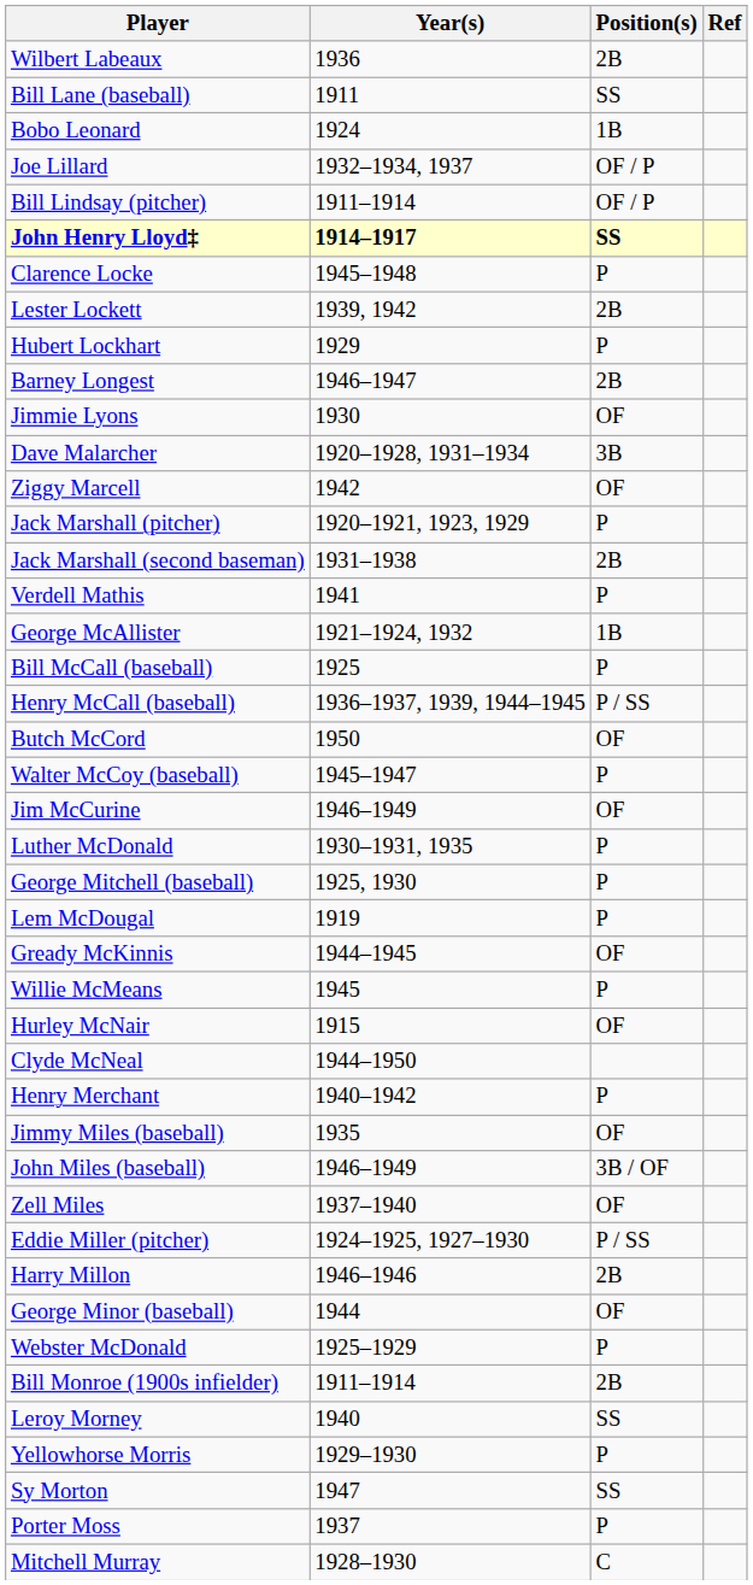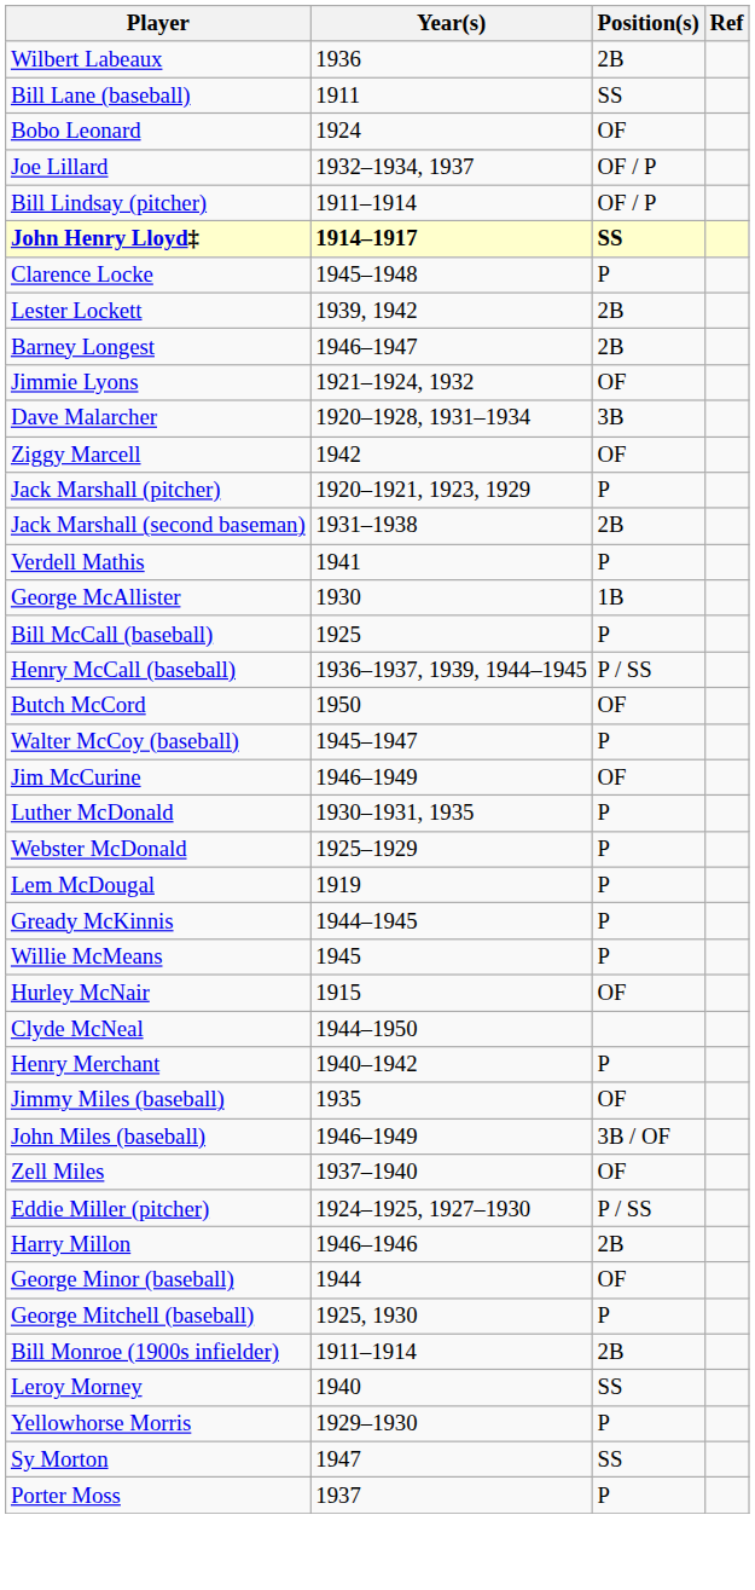 <table class="wikitable">
 <tr>
 <th>Player</th>
 <th>Year(s)</th>
 <th>Position(s)</th>
 <th>Ref</th>
 </tr>
 <tr>
 <td><a href='#'>Wilbert Labeaux</a></td>
 <td>1936</td>
 <td>2B</td>
 <td></td>
 </tr>
 <tr>
 <td><a href='#'>Bill Lane (baseball)</a></td>
 <td>1911</td>
 <td>SS</td>
 <td></td>
 </tr>
 <tr>
 <td><a href='#'>Bobo Leonard</a></td>
 <td>1924</td>
-<td>1B</td>
+<td>OF</td>
 <td></td>
 </tr>
 <tr>
 <td><a href='#'>Joe Lillard</a></td>
 <td>1932–1934, 1937</td>
 <td>OF / P</td>
 <td></td>
 </tr>
 <tr>
 <td><a href='#'>Bill Lindsay (pitcher)</a></td>
 <td>1911–1914</td>
 <td>OF / P</td>
 <td></td>
 </tr>
 <tr style="background:#FFFFCC;">
 <td><strong><a href='#'>John Henry Lloyd</a>‡</strong></td>
 <td><strong>1914–1917</strong></td>
 <td><strong>SS</strong></td>
 <td><strong></strong></td>
 </tr>
 <tr>
 <td><a href='#'>Clarence Locke</a></td>
 <td>1945–1948</td>
 <td>P</td>
 <td></td>
 </tr>
 <tr>
 <td><a href='#'>Lester Lockett</a></td>
 <td>1939, 1942</td>
 <td>2B</td>
 <td></td>
 </tr>
 <tr>
-<td><a href='#'>Hubert Lockhart</a></td>
-<td>1929</td>
-<td>P</td>
-<td></td>
-</tr>
-<tr>
 <td><a href='#'>Barney Longest</a></td>
 <td>1946–1947</td>
 <td>2B</td>
 <td></td>
 </tr>
 <tr>
 <td><a href='#'>Jimmie Lyons</a></td>
-<td>1930</td>
+<td>1921–1924, 1932</td>
 <td>OF</td>
 <td></td>
 </tr>
 <tr>
 <td><a href='#'>Dave Malarcher</a></td>
 <td>1920–1928, 1931–1934</td>
 <td>3B</td>
 <td></td>
 </tr>
 <tr>
 <td><a href='#'>Ziggy Marcell</a></td>
 <td>1942</td>
 <td>OF</td>
 <td></td>
 </tr>
 <tr>
 <td><a href='#'>Jack Marshall (pitcher)</a></td>
 <td>1920–1921, 1923, 1929</td>
 <td>P</td>
 <td></td>
 </tr>
 <tr>
 <td><a href='#'>Jack Marshall (second baseman)</a></td>
 <td>1931–1938</td>
 <td>2B</td>
 <td></td>
 </tr>
 <tr>
 <td><a href='#'>Verdell Mathis</a></td>
 <td>1941</td>
 <td>P</td>
 <td></td>
 </tr>
 <tr>
 <td><a href='#'>George McAllister</a></td>
-<td>1921–1924, 1932</td>
+<td>1930</td>
 <td>1B</td>
 <td></td>
 </tr>
 <tr>
 <td><a href='#'>Bill McCall (baseball)</a></td>
 <td>1925</td>
 <td>P</td>
 <td></td>
 </tr>
 <tr>
 <td><a href='#'>Henry McCall (baseball)</a></td>
 <td>1936–1937, 1939, 1944–1945</td>
 <td>P / SS</td>
 <td></td>
 </tr>
 <tr>
 <td><a href='#'>Butch McCord</a></td>
 <td>1950</td>
 <td>OF</td>
 <td></td>
 </tr>
 <tr>
 <td><a href='#'>Walter McCoy (baseball)</a></td>
 <td>1945–1947</td>
 <td>P</td>
 <td></td>
 </tr>
 <tr>
 <td><a href='#'>Jim McCurine</a></td>
 <td>1946–1949</td>
 <td>OF</td>
 <td></td>
 </tr>
 <tr>
 <td><a href='#'>Luther McDonald</a></td>
 <td>1930–1931, 1935</td>
 <td>P</td>
 <td></td>
 </tr>
 <tr>
-<td><a href='#'>George Mitchell (baseball)</a></td>
-<td>1925, 1930</td>
+<td><a href='#'>Webster McDonald</a></td>
+<td>1925–1929</td>
 <td>P</td>
 <td></td>
 </tr>
 <tr>
 <td><a href='#'>Lem McDougal</a></td>
 <td>1919</td>
 <td>P</td>
 <td></td>
 </tr>
 <tr>
 <td><a href='#'>Gready McKinnis</a></td>
 <td>1944–1945</td>
-<td>OF</td>
+<td>P</td>
 <td></td>
 </tr>
 <tr>
 <td><a href='#'>Willie McMeans</a></td>
 <td>1945</td>
 <td>P</td>
 <td></td>
 </tr>
 <tr>
 <td><a href='#'>Hurley McNair</a></td>
 <td>1915</td>
 <td>OF</td>
 <td></td>
 </tr>
 <tr>
 <td><a href='#'>Clyde McNeal</a></td>
 <td>1944–1950</td>
 <td></td>
 <td></td>
 </tr>
 <tr>
 <td><a href='#'>Henry Merchant</a></td>
 <td>1940–1942</td>
 <td>P</td>
 <td></td>
 </tr>
 <tr>
 <td><a href='#'>Jimmy Miles (baseball)</a></td>
 <td>1935</td>
 <td>OF</td>
 <td></td>
 </tr>
 <tr>
 <td><a href='#'>John Miles (baseball)</a></td>
 <td>1946–1949</td>
 <td>3B / OF</td>
 <td></td>
 </tr>
 <tr>
 <td><a href='#'>Zell Miles</a></td>
 <td>1937–1940</td>
 <td>OF</td>
 <td></td>
 </tr>
 <tr>
 <td><a href='#'>Eddie Miller (pitcher)</a></td>
 <td>1924–1925, 1927–1930</td>
 <td>P / SS</td>
 <td></td>
 </tr>
 <tr>
 <td><a href='#'>Harry Millon</a></td>
 <td>1946–1946</td>
 <td>2B</td>
 <td></td>
 </tr>
 <tr>
 <td><a href='#'>George Minor (baseball)</a></td>
 <td>1944</td>
 <td>OF</td>
 <td></td>
 </tr>
 <tr>
-<td><a href='#'>Webster McDonald</a></td>
-<td>1925–1929</td>
+<td><a href='#'>George Mitchell (baseball)</a></td>
+<td>1925, 1930</td>
 <td>P</td>
 <td></td>
 </tr>
 <tr>
 <td><a href='#'>Bill Monroe (1900s infielder)</a></td>
 <td>1911–1914</td>
 <td>2B</td>
 <td></td>
 </tr>
 <tr>
 <td><a href='#'>Leroy Morney</a></td>
 <td>1940</td>
 <td>SS</td>
 <td></td>
 </tr>
 <tr>
 <td><a href='#'>Yellowhorse Morris</a></td>
 <td>1929–1930</td>
 <td>P</td>
 <td></td>
 </tr>
 <tr>
 <td><a href='#'>Sy Morton</a></td>
 <td>1947</td>
 <td>SS</td>
 <td></td>
 </tr>
 <tr>
 <td><a href='#'>Porter Moss</a></td>
 <td>1937</td>
 <td>P</td>
 <td></td>
 </tr>
-<tr>
-<td><a href='#'>Mitchell Murray</a></td>
-<td>1928–1930</td>
-<td>C</td>
-<td></td>
-</tr>
 </table>
